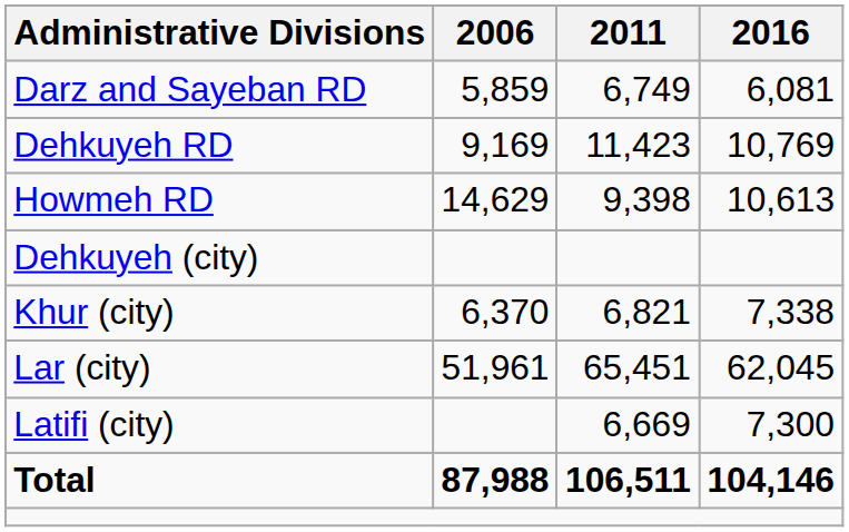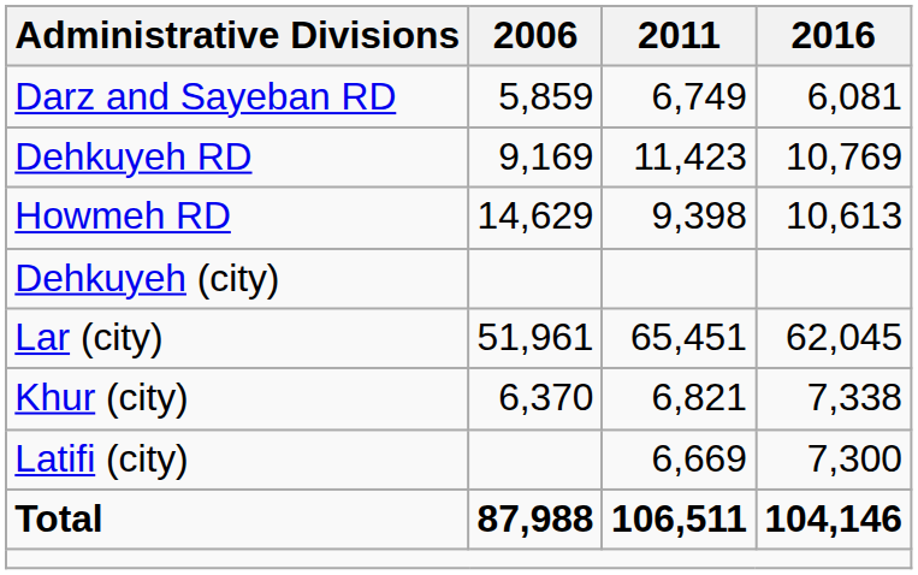 <table class="wikitable">
 <tr>
 <th>Administrative Divisions</th>
 <th>2006</th>
 <th>2011</th>
 <th>2016</th>
 </tr>
 <tr>
 <td><a href='#'>Darz and Sayeban RD</a></td>
 <td style="text-align: right;">5,859</td>
 <td style="text-align: right;">6,749</td>
 <td style="text-align: right;">6,081</td>
 </tr>
 <tr>
 <td><a href='#'>Dehkuyeh RD</a></td>
 <td style="text-align: right;">9,169</td>
 <td style="text-align: right;">11,423</td>
 <td style="text-align: right;">10,769</td>
 </tr>
 <tr>
 <td><a href='#'>Howmeh RD</a></td>
 <td style="text-align: right;">14,629</td>
 <td style="text-align: right;">9,398</td>
 <td style="text-align: right;">10,613</td>
 </tr>
 <tr>
 <td><a href='#'>Dehkuyeh</a> (city)</td>
 <td style="text-align: right;"></td>
 <td style="text-align: right;"></td>
 <td style="text-align: right;"></td>
 </tr>
 <tr>
+<td><a href='#'>Lar</a> (city)</td>
+<td style="text-align: right;">51,961</td>
+<td style="text-align: right;">65,451</td>
+<td style="text-align: right;">62,045</td>
+</tr>
+<tr>
 <td><a href='#'>Khur</a> (city)</td>
 <td style="text-align: right;">6,370</td>
 <td style="text-align: right;">6,821</td>
 <td style="text-align: right;">7,338</td>
-</tr>
-<tr>
-<td><a href='#'>Lar</a> (city)</td>
-<td style="text-align: right;">51,961</td>
-<td style="text-align: right;">65,451</td>
-<td style="text-align: right;">62,045</td>
 </tr>
 <tr>
 <td><a href='#'>Latifi</a> (city)</td>
 <td style="text-align: right;"></td>
 <td style="text-align: right;">6,669</td>
 <td style="text-align: right;">7,300</td>
 </tr>
 <tr>
 <td><strong>Total</strong></td>
 <td style="text-align: right;"><strong>87,988</strong></td>
 <td style="text-align: right;"><strong>106,511</strong></td>
 <td style="text-align: right;"><strong>104,146</strong></td>
 </tr>
 <tr>
 <td colspan=4></td>
 </tr>
 </table>
